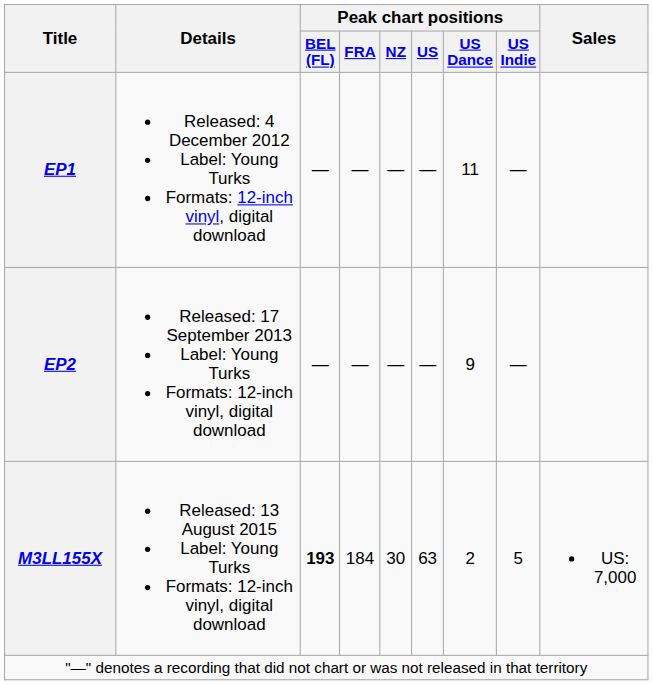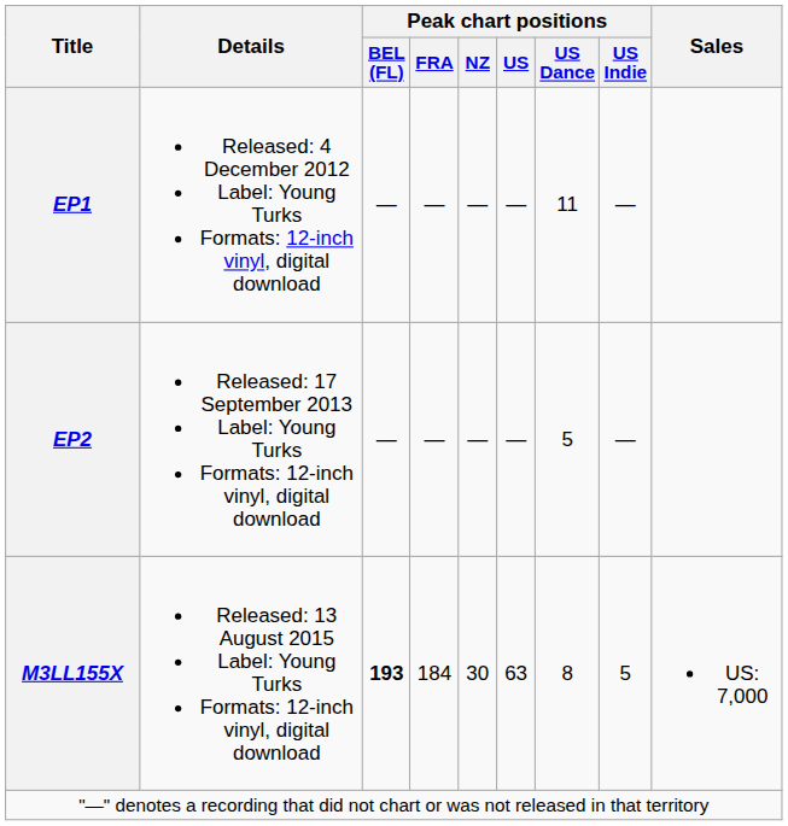 <table class="wikitable plainrowheaders" style="text-align:center;">
 <tr>
 <th scope="col" rowspan="2" style="width:10em;">Title</th>
 <th scope="col" rowspan="2" style="width:21em;">Details</th>
 <th scope="col" colspan="6">Peak chart positions</th>
 <th scope="col" rowspan="2" style="width:9em;">Sales</th>
 </tr>
 <tr>
 <th scope="col" style="width:2.5em;font-size:90%;"><a href='#'>BEL<br>(FL)</a><br></th>
 <th scope="col" style="width:2.5em;font-size:90%;"><a href='#'>FRA</a><br></th>
 <th scope="col" style="width:2.5em;font-size:90%;"><a href='#'>NZ</a><br></th>
 <th scope="col" style="width:2.5em;font-size:90%;"><a href='#'>US</a><br></th>
 <th scope="col" style="width:2.5em;font-size:90%;"><a href='#'>US<br>Dance</a><br></th>
 <th scope="col" style="width:2.5em;font-size:90%;"><a href='#'>US<br>Indie</a><br></th>
 </tr>
 <tr>
 <th scope="row"><em><a href='#'>EP1</a></em></th>
 <td><br><ul><li>Released: 4 December 2012</li><li>Label: Young Turks</li><li>Formats: <a href='#'>12-inch vinyl</a>, digital download</li></ul></td>
 <td>—</td>
 <td>—</td>
 <td>—</td>
 <td>—</td>
 <td>11</td>
 <td>—</td>
 <td></td>
 </tr>
 <tr>
 <th scope="row"><em><a href='#'>EP2</a></em></th>
 <td><br><ul><li>Released: 17 September 2013</li><li>Label: Young Turks</li><li>Formats: 12-inch vinyl, digital download</li></ul></td>
 <td>—</td>
 <td>—</td>
 <td>—</td>
 <td>—</td>
-<td>9</td>
+<td>5</td>
 <td>—</td>
 <td></td>
 </tr>
 <tr>
 <th scope="row"><em><a href='#'>M3LL155X</a></em></th>
 <td><br><ul><li>Released: 13 August 2015</li><li>Label: Young Turks</li><li>Formats: 12-inch vinyl, digital download</li></ul></td>
 <td><strong>193</strong></td>
 <td>184</td>
 <td>30</td>
 <td>63</td>
-<td>2</td>
+<td>8</td>
 <td>5</td>
 <td><br><ul><li>US: 7,000</li></ul></td>
 </tr>
 <tr>
 <td colspan="9" style="font-size:90%">"—" denotes a recording that did not chart or was not released in that territory</td>
 </tr>
 </table>
